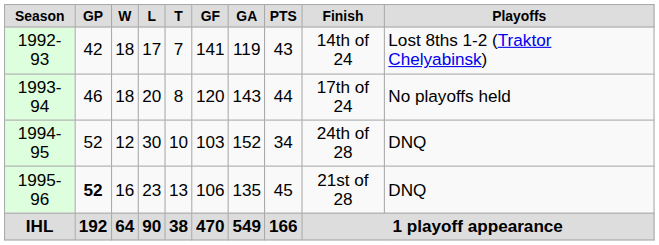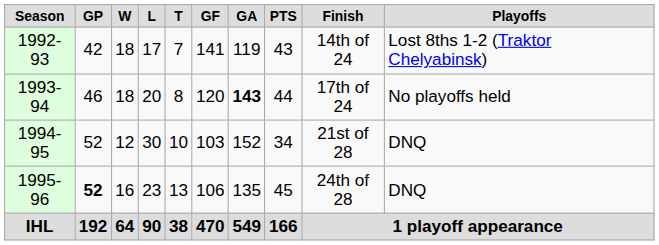 <table class="wikitable">
 <tr align="center" style="font-size: small; font-weight:bold; background-color:#dddddd; padding:5px;" |>
 <td>Season</td>
 <td>GP</td>
 <td>W</td>
 <td>L</td>
 <td>T</td>
 <td>GF</td>
 <td>GA</td>
 <td>PTS</td>
 <td>Finish</td>
 <td>Playoffs</td>
 </tr>
 <tr align="center">
 <td style="background: #DDFFDD;">1992-93</td>
 <td>42</td>
 <td>18</td>
 <td>17</td>
 <td>7</td>
 <td>141</td>
 <td>119</td>
 <td>43</td>
 <td>14th of 24</td>
 <td align="left">Lost 8ths 1-2 (<a href='#'>Traktor Chelyabinsk</a>)</td>
 </tr>
 <tr align="center">
 <td style="background: #DDFFDD;">1993-94</td>
 <td>46</td>
 <td>18</td>
 <td>20</td>
 <td>8</td>
 <td>120</td>
-<td>143</td>
+<td><strong>143</strong></td>
 <td>44</td>
 <td>17th of 24</td>
 <td align="left">No playoffs held</td>
 </tr>
 <tr align="center">
 <td style="background: #DDFFDD;">1994-95</td>
 <td>52</td>
 <td>12</td>
 <td>30</td>
 <td>10</td>
 <td>103</td>
 <td>152</td>
 <td>34</td>
-<td>24th of 28</td>
+<td>21st of 28</td>
 <td align="left">DNQ</td>
 </tr>
 <tr align="center">
 <td style="background: #DDFFDD;">1995-96</td>
 <td><strong>52</strong></td>
 <td>16</td>
 <td>23</td>
 <td>13</td>
 <td>106</td>
 <td>135</td>
 <td>45</td>
-<td>21st of 28</td>
+<td>24th of 28</td>
 <td align="left">DNQ</td>
 </tr>
 <tr align="center" style="font-weight:bold; background-color:#dddddd;" |>
 <td>IHL</td>
 <td>192</td>
 <td>64</td>
 <td>90</td>
 <td>38</td>
 <td>470</td>
 <td>549</td>
 <td>166</td>
 <td colspan="2">1 playoff appearance</td>
 </tr>
 </table>
